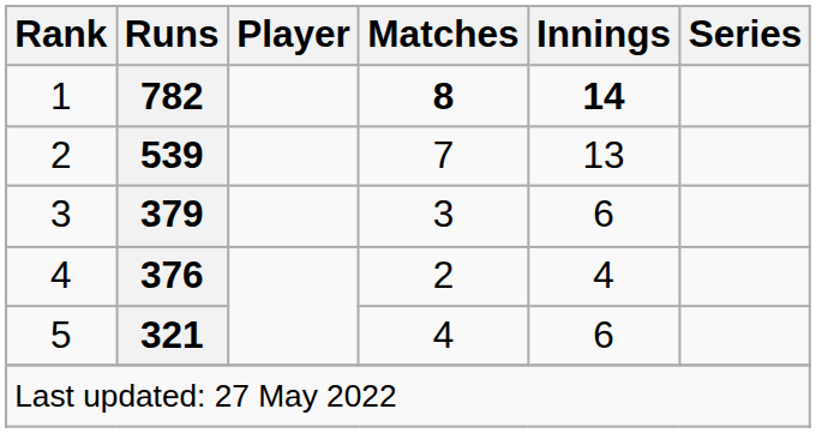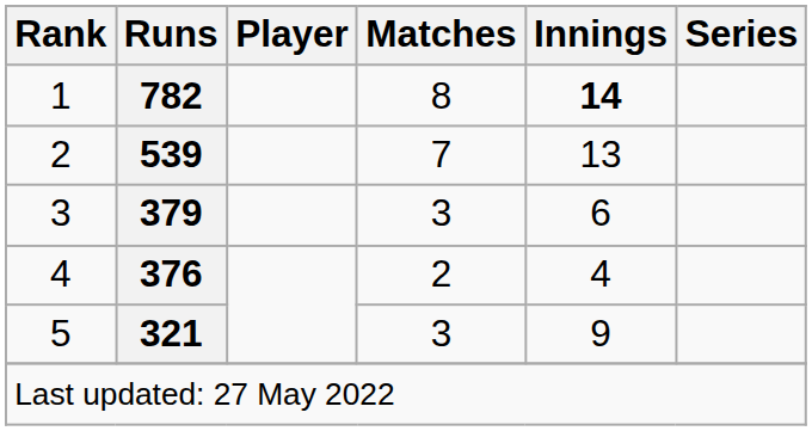 <table class="wikitable plainrowheaders sortable">
 <tr>
 <th scope=col>Rank</th>
 <th scope=col>Runs</th>
 <th scope=col>Player</th>
 <th scope=col>Matches</th>
 <th scope=col>Innings</th>
 <th scope=col>Series</th>
 </tr>
 <tr>
 <td align=center>1</td>
 <th scope=row style="text-align:center;">782</th>
 <td></td>
-<td align=center><strong>8</strong></td>
+<td align=center>8</td>
 <td align=center><strong>14</strong></td>
 <td></td>
 </tr>
 <tr>
 <td align=center>2</td>
 <th scope=row style="text-align:center;">539</th>
 <td></td>
 <td align=center>7</td>
 <td align=center>13</td>
 <td></td>
 </tr>
 <tr>
 <td align=center>3</td>
 <th scope=row style="text-align:center;">379</th>
 <td></td>
 <td align=center>3</td>
 <td align=center>6</td>
 <td></td>
 </tr>
 <tr>
 <td align=center>4</td>
 <th scope=row style=text-align:center;>376</th>
 <td rowspan=2></td>
 <td align=center>2</td>
 <td align=center>4</td>
 <td></td>
 </tr>
 <tr>
 <td align=center>5</td>
 <th scope=row style=text-align:center;>321</th>
-<td align=center>4</td>
-<td align=center>6</td>
+<td align=center>3</td>
+<td align=center>9</td>
 <td></td>
 </tr>
 <tr>
 </tr>
 <tr class=sortbottom>
 <td colspan=6><small>Last updated: 27 May 2022</small></td>
 </tr>
 </table>
